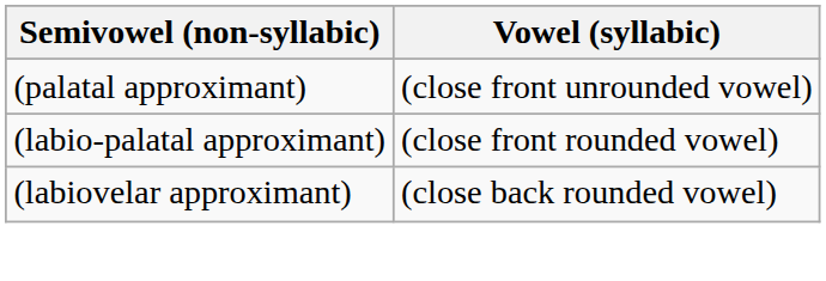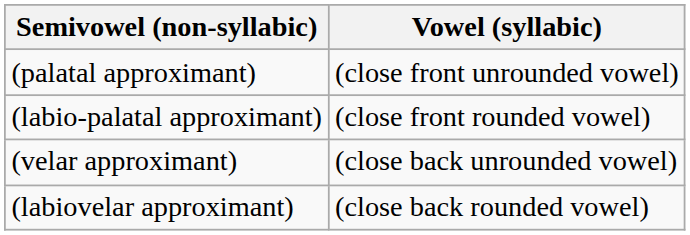 <table class="wikitable">
 <tr>
 <th>Semivowel (non-syllabic)</th>
 <th>Vowel (syllabic)</th>
 </tr>
 <tr>
 <td> (palatal approximant)</td>
 <td> (close front unrounded vowel)</td>
 </tr>
 <tr>
 <td> (labio-palatal approximant)</td>
 <td> (close front rounded vowel)</td>
 </tr>
 <tr>
+<td> (velar approximant)</td>
+<td> (close back unrounded vowel)</td>
+</tr>
+<tr>
 <td> (labiovelar approximant)</td>
 <td> (close back rounded vowel)</td>
 </tr>
 </table>
